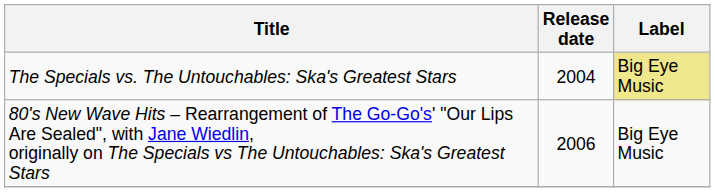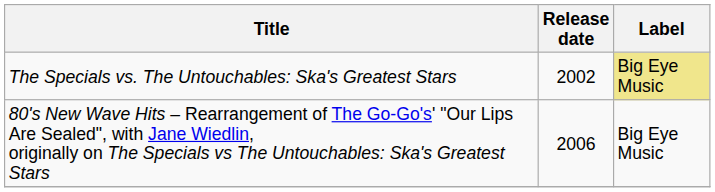 <table class="wikitable" style="font-size:95%">
 <tr>
 <th>Title</th>
 <th>Release<br>date</th>
 <th>Label</th>
 </tr>
 <tr>
 <td align=left><em>The Specials vs. The Untouchables: Ska's Greatest Stars</em></td>
-<td align=center>2004</td>
+<td align=center>2002</td>
 <td align=left style="background: khaki;">Big Eye Music</td>
 </tr>
 <tr>
 <td align=left><em>80's New Wave Hits</em> – Rearrangement of <a href='#'>The Go-Go's</a>' "Our Lips Are Sealed", with <a href='#'>Jane Wiedlin</a>,<br>originally on <em>The Specials vs The Untouchables: Ska's Greatest Stars</em></td>
 <td align=center>2006</td>
 <td align=left>Big Eye Music</td>
 </tr>
 <tr>
 </tr>
 </table>
